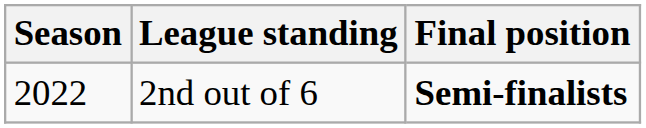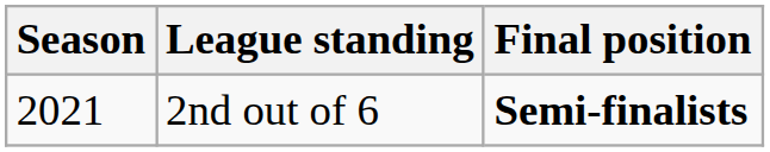 <table class="wikitable">
 <tr>
 <th>Season</th>
 <th>League standing</th>
 <th>Final position</th>
 </tr>
 <tr>
-<td>2022</td>
+<td>2021</td>
 <td>2nd out of 6</td>
 <td><strong>Semi-finalists</strong></td>
 </tr>
 </table>
